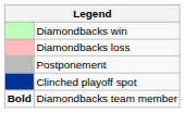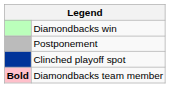 <table class="wikitable" style="font-size:90%">
 <tr>
 <th colspan="2">Legend</th>
 </tr>
 <tr>
 <td bgcolor="#bbffbb"> </td>
 <td>Diamondbacks win</td>
-</tr>
-<tr>
-<td bgcolor="#ffbbbb"> </td>
-<td>Diamondbacks loss</td>
 </tr>
 <tr>
 <td bgcolor="#bbbbbb"> </td>
 <td>Postponement</td>
 </tr>
 <tr>
 <td style="background:#039;"> </td>
 <td>Clinched playoff spot</td>
 </tr>
 <tr>
-<td><strong>Bold</strong></td>
+<td style="background: pink;"><strong>Bold</strong></td>
 <td>Diamondbacks team member</td>
 </tr>
 </table>
